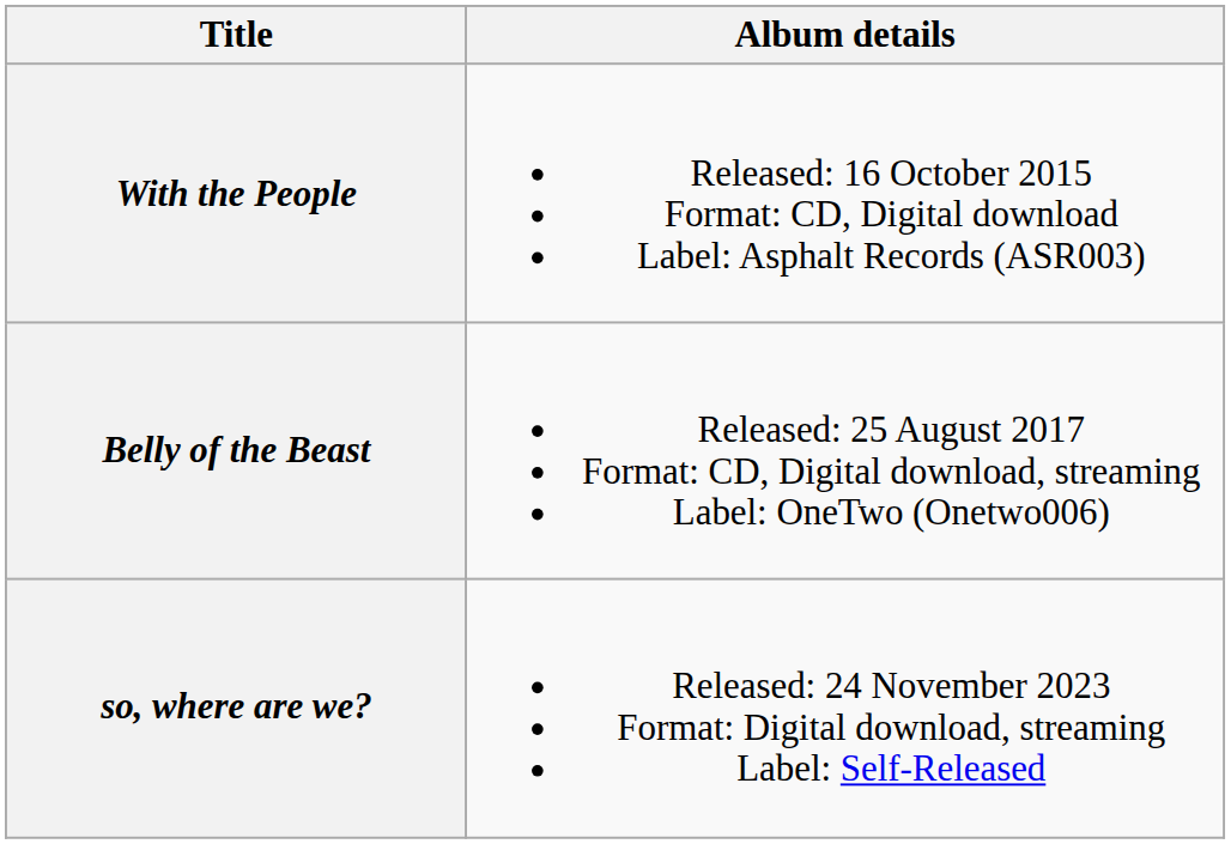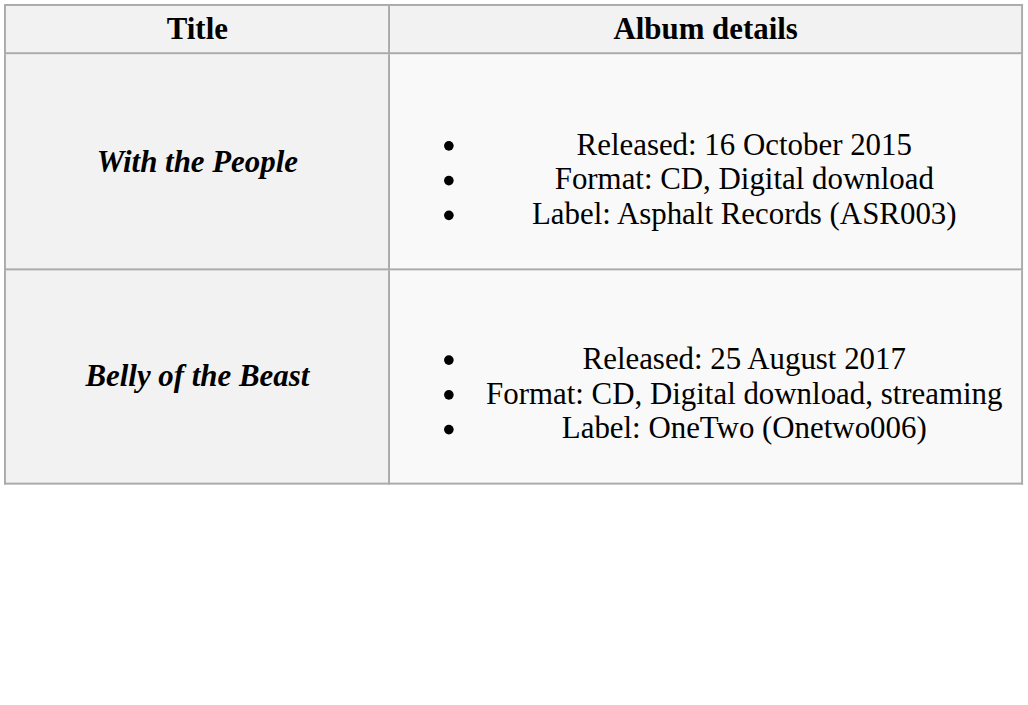 <table class="wikitable plainrowheaders" style="text-align:center;" border="1">
 <tr>
 <th scope="col" rowspan="1" style="width:12em;">Title</th>
 <th scope="col" rowspan="1" style="width:20em;">Album details</th>
 </tr>
 <tr>
 <th scope="row"><em>With the People</em></th>
 <td><br><ul><li>Released: 16 October 2015</li><li>Format: CD, Digital download</li><li>Label: Asphalt Records (ASR003)</li></ul></td>
 </tr>
 <tr>
 <th scope="row"><em>Belly of the Beast</em></th>
 <td><br><ul><li>Released: 25 August 2017</li><li>Format: CD, Digital download, streaming</li><li>Label: OneTwo (Onetwo006)</li></ul></td>
 </tr>
-<tr>
-<th scope="row"><em>so, where are we?</em></th>
-<td><br><ul><li>Released: 24 November 2023</li><li>Format: Digital download, streaming</li><li>Label: <a href='#'>Self-Released</a></li></ul></td>
-</tr>
 </table>
